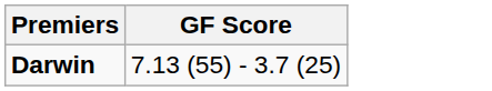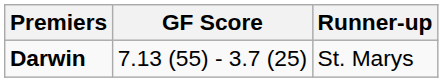 <table class="wikitable" style="text-align:left;">
 <tr style="background:#efefef;">
 <th>Premiers</th>
 <th>GF Score</th>
+<th>Runner-up</th>
 </tr>
 <tr>
 <td><strong>Darwin</strong></td>
 <td>7.13 (55) - 3.7 (25)</td>
+<td>St. Marys</td>
 </tr>
 </table>
